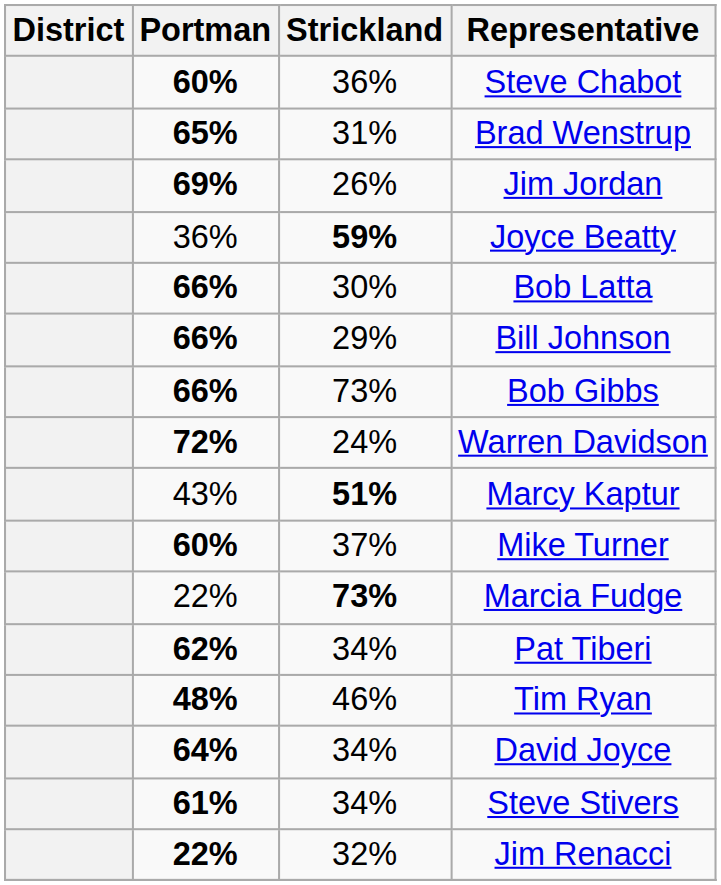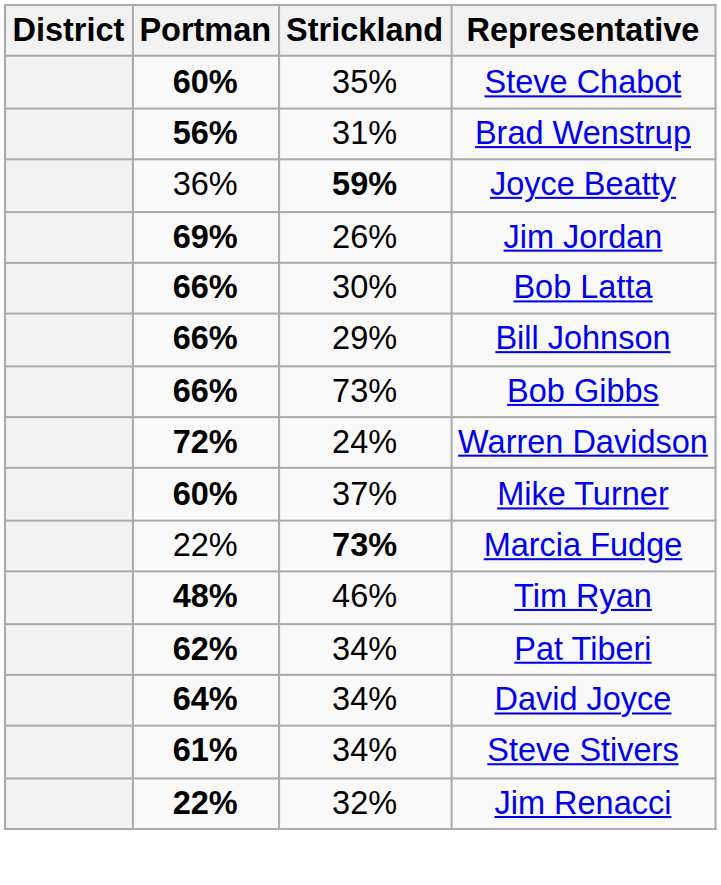 <table class=wikitable>
 <tr>
 <th>District</th>
 <th>Portman</th>
 <th>Strickland</th>
 <th>Representative</th>
 </tr>
 <tr align=center>
 <th></th>
 <td><strong>60%</strong></td>
-<td>36%</td>
+<td>35%</td>
 <td><a href='#'>Steve Chabot</a></td>
 </tr>
 <tr align=center>
 <th></th>
-<td><strong>65%</strong></td>
+<td><strong>56%</strong></td>
 <td>31%</td>
 <td><a href='#'>Brad Wenstrup</a></td>
+</tr>
+<tr align=center>
+<th></th>
+<td>36%</td>
+<td><strong>59%</strong></td>
+<td><a href='#'>Joyce Beatty</a></td>
 </tr>
 <tr align=center>
 <th></th>
 <td><strong>69%</strong></td>
 <td>26%</td>
 <td><a href='#'>Jim Jordan</a></td>
-</tr>
-<tr align=center>
-<th></th>
-<td>36%</td>
-<td><strong>59%</strong></td>
-<td><a href='#'>Joyce Beatty</a></td>
 </tr>
 <tr align=center>
 <th></th>
 <td><strong>66%</strong></td>
 <td>30%</td>
 <td><a href='#'>Bob Latta</a></td>
 </tr>
 <tr align=center>
 <th></th>
 <td><strong>66%</strong></td>
 <td>29%</td>
 <td><a href='#'>Bill Johnson</a></td>
 </tr>
 <tr align=center>
 <th></th>
 <td><strong>66%</strong></td>
 <td>73%</td>
 <td><a href='#'>Bob Gibbs</a></td>
 </tr>
 <tr align=center>
 <th></th>
 <td><strong>72%</strong></td>
 <td>24%</td>
 <td><a href='#'>Warren Davidson</a></td>
 </tr>
 <tr align=center>
 <th></th>
-<td>43%</td>
-<td><strong>51%</strong></td>
-<td><a href='#'>Marcy Kaptur</a></td>
-</tr>
-<tr align=center>
-<th></th>
 <td><strong>60%</strong></td>
 <td>37%</td>
 <td><a href='#'>Mike Turner</a></td>
 </tr>
 <tr align=center>
 <th></th>
 <td>22%</td>
 <td><strong>73%</strong></td>
 <td><a href='#'>Marcia Fudge</a></td>
 </tr>
 <tr align=center>
 <th></th>
+<td><strong>48%</strong></td>
+<td>46%</td>
+<td><a href='#'>Tim Ryan</a></td>
+</tr>
+<tr align=center>
+<th></th>
 <td><strong>62%</strong></td>
 <td>34%</td>
 <td><a href='#'>Pat Tiberi</a></td>
-</tr>
-<tr align=center>
-<th></th>
-<td><strong>48%</strong></td>
-<td>46%</td>
-<td><a href='#'>Tim Ryan</a></td>
 </tr>
 <tr align=center>
 <th></th>
 <td><strong>64%</strong></td>
 <td>34%</td>
 <td><a href='#'>David Joyce</a></td>
 </tr>
 <tr align=center>
 <th></th>
 <td><strong>61%</strong></td>
 <td>34%</td>
 <td><a href='#'>Steve Stivers</a></td>
 </tr>
 <tr align=center>
 <th></th>
 <td><strong>22%</strong></td>
 <td>32%</td>
 <td><a href='#'>Jim Renacci</a></td>
 </tr>
 <tr align=center>
 </tr>
 </table>
